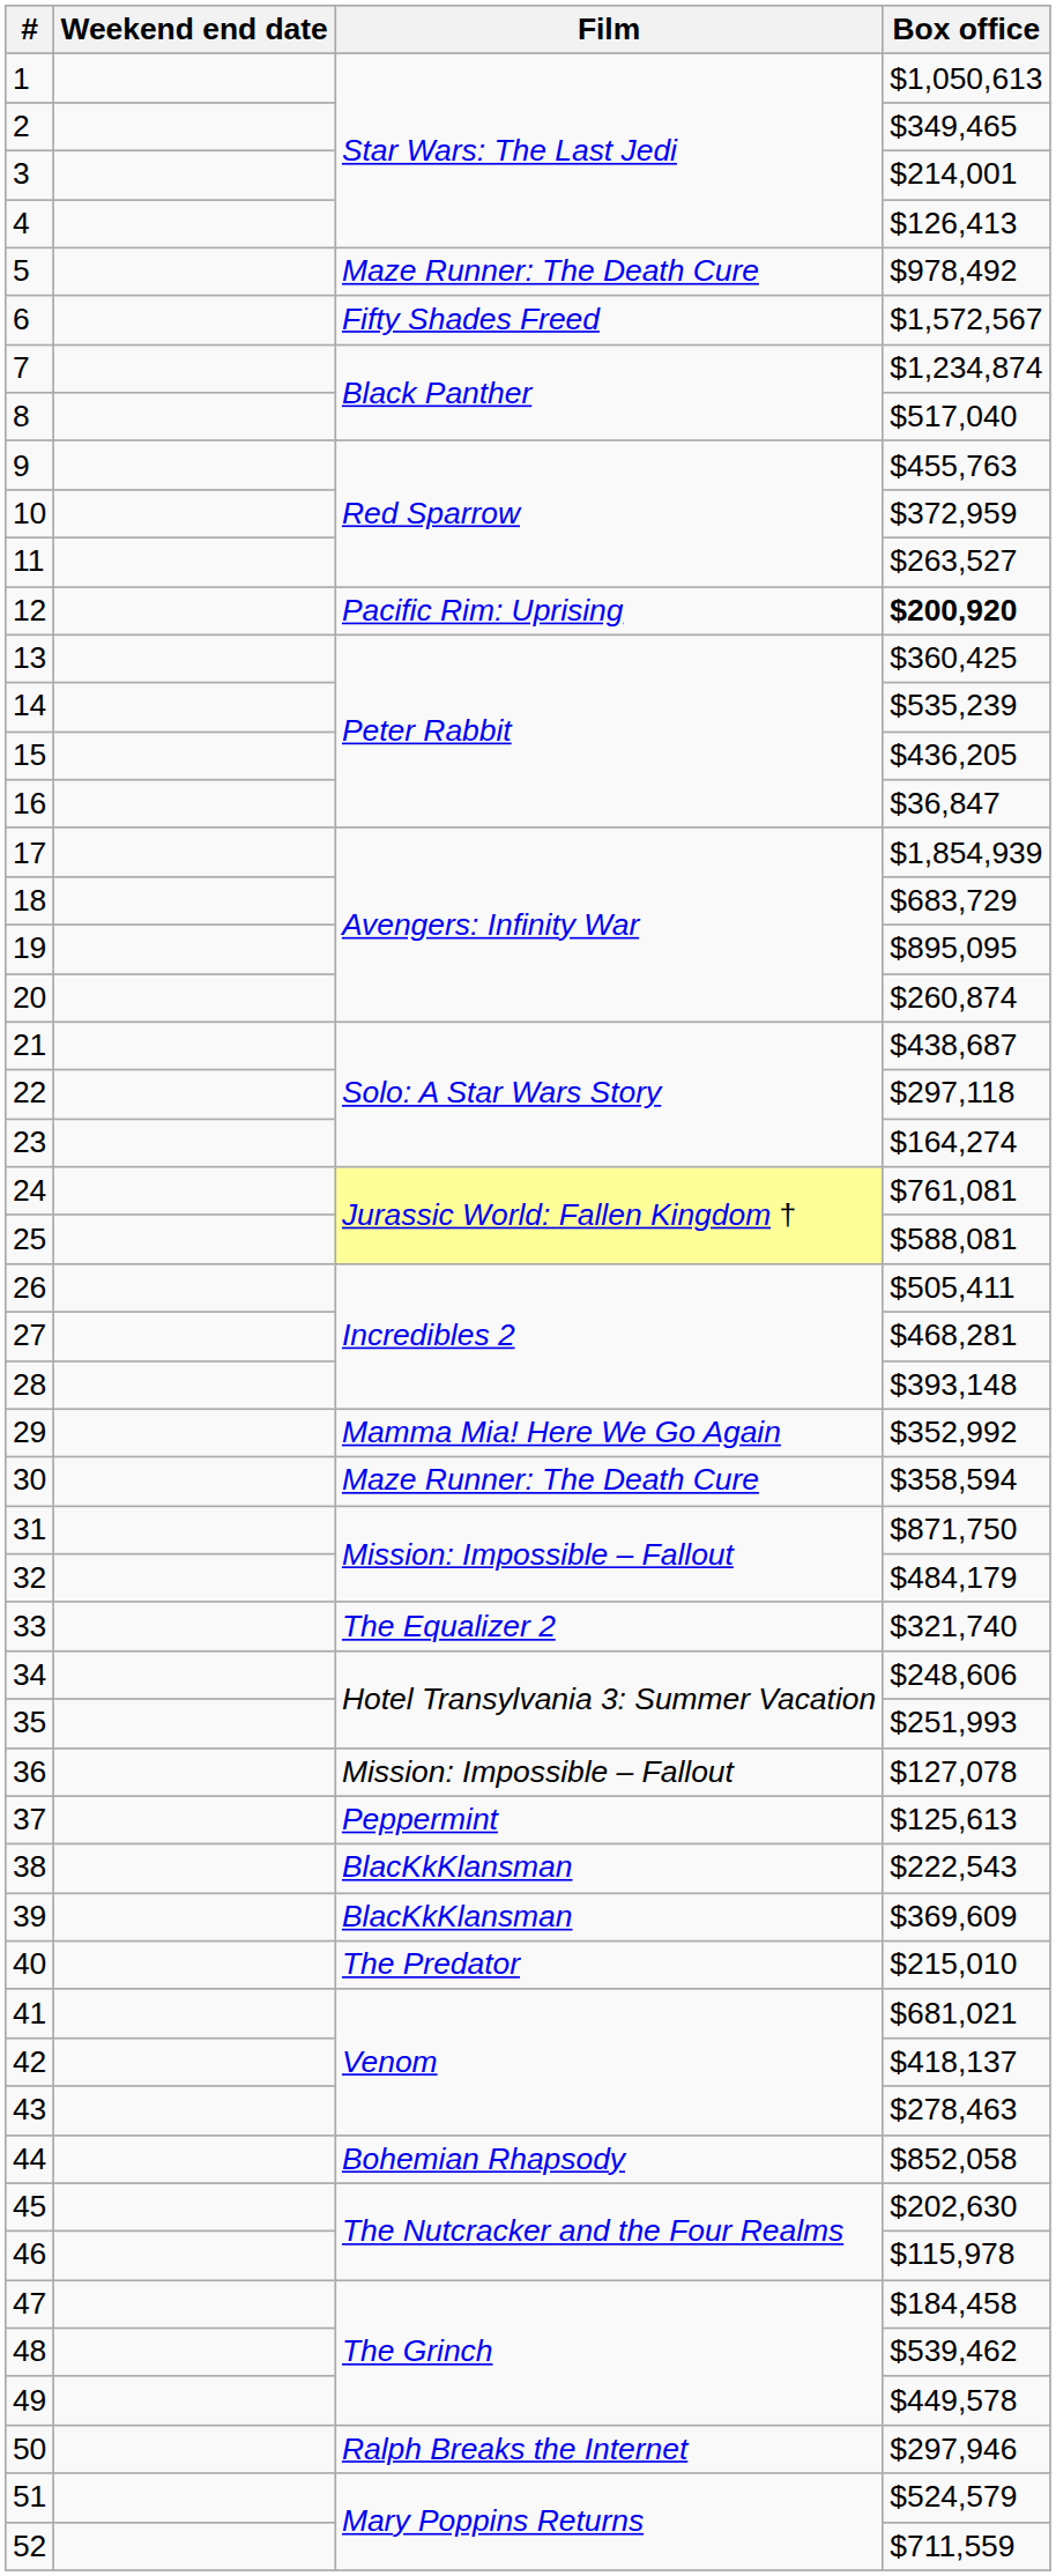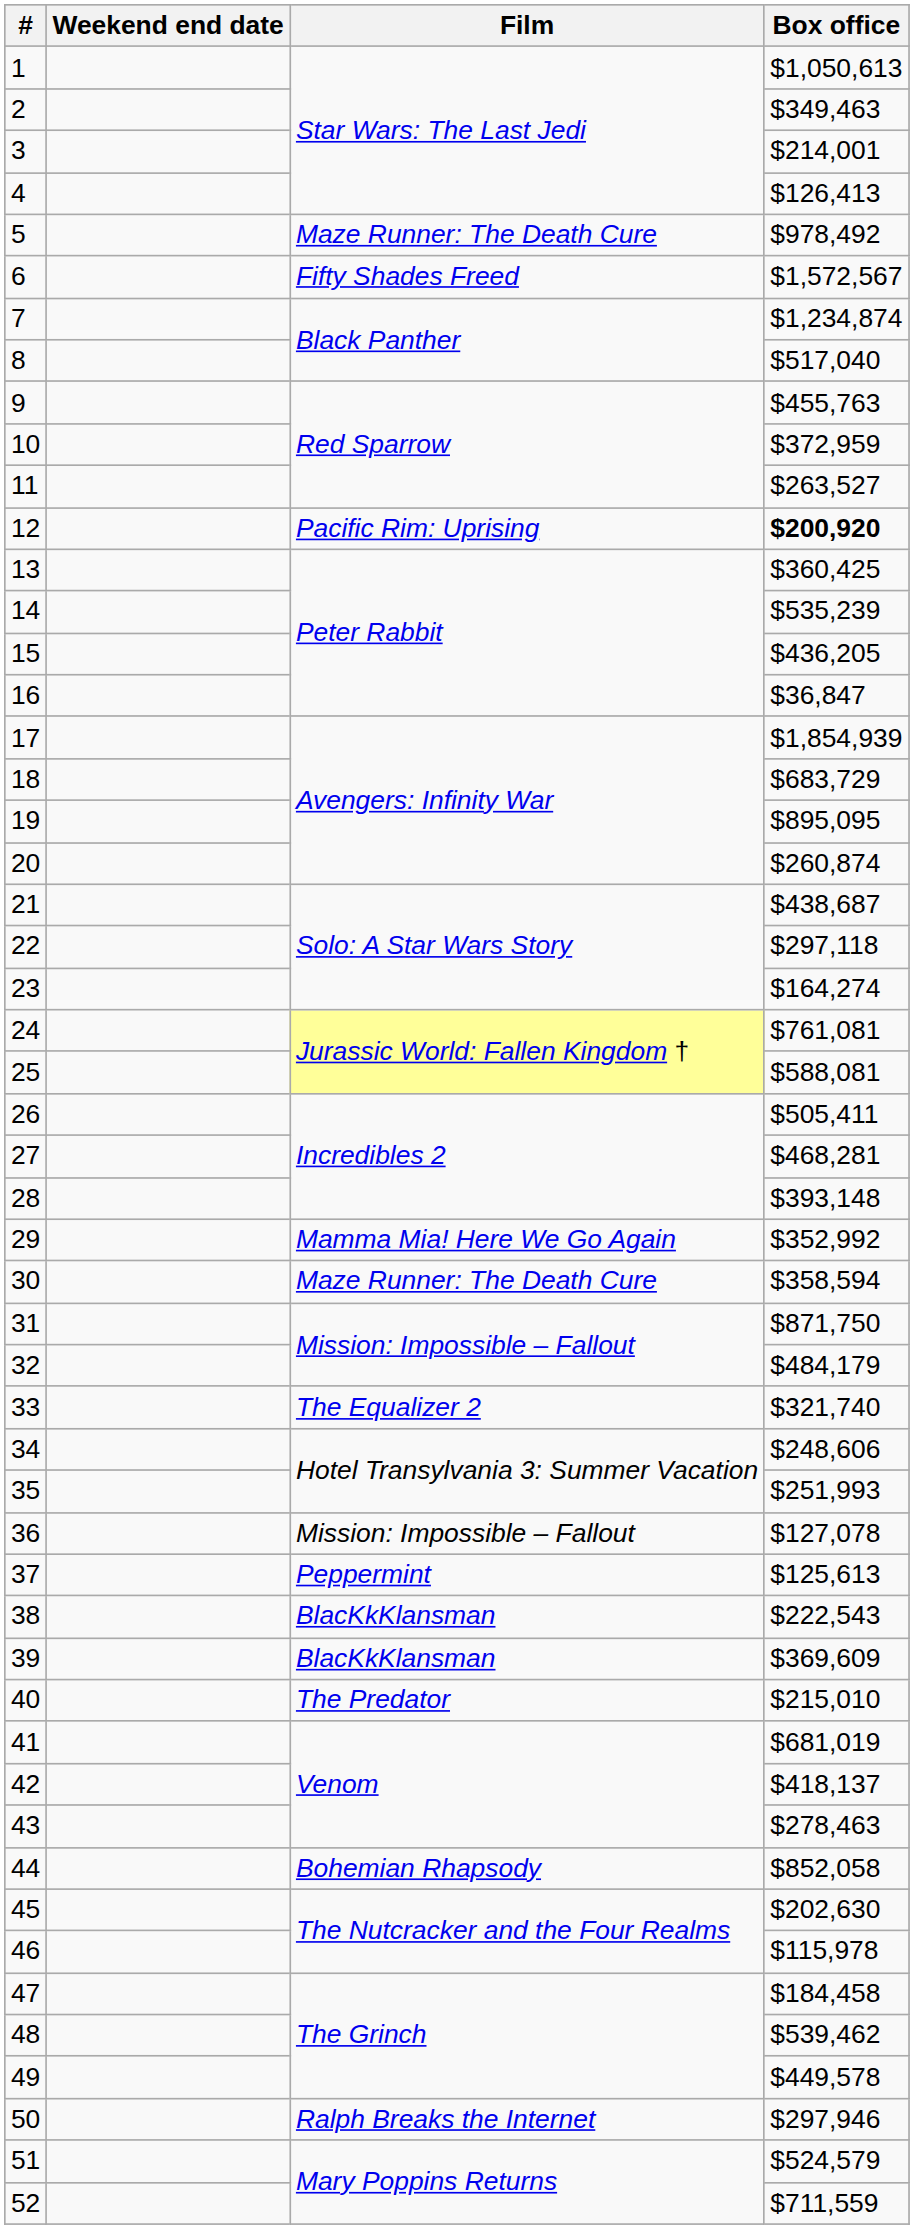 <table class="wikitable sortable">
 <tr>
 <th abbr="Week">#</th>
 <th abbr="Date">Weekend end date</th>
 <th>Film</th>
 <th>Box office</th>
 </tr>
 <tr>
 <td>1</td>
 <td></td>
 <td rowspan="4"><em><a href='#'>Star Wars: The Last Jedi</a></em></td>
 <td>$1,050,613</td>
 </tr>
 <tr>
 <td>2</td>
 <td></td>
-<td>$349,465</td>
+<td>$349,463</td>
 </tr>
 <tr>
 <td>3</td>
 <td></td>
 <td>$214,001</td>
 </tr>
 <tr>
 <td>4</td>
 <td></td>
 <td>$126,413</td>
 </tr>
 <tr>
 <td>5</td>
 <td></td>
 <td><em><a href='#'>Maze Runner: The Death Cure</a></em></td>
 <td>$978,492</td>
 </tr>
 <tr>
 <td>6</td>
 <td></td>
 <td><em><a href='#'>Fifty Shades Freed</a></em></td>
 <td>$1,572,567</td>
 </tr>
 <tr>
 <td>7</td>
 <td></td>
 <td rowspan="2"><em><a href='#'>Black Panther</a></em></td>
 <td>$1,234,874</td>
 </tr>
 <tr>
 <td>8</td>
 <td></td>
 <td>$517,040</td>
 </tr>
 <tr>
 <td>9</td>
 <td></td>
 <td rowspan="3"><em><a href='#'>Red Sparrow</a></em></td>
 <td>$455,763</td>
 </tr>
 <tr>
 <td>10</td>
 <td></td>
 <td>$372,959</td>
 </tr>
 <tr>
 <td>11</td>
 <td></td>
 <td>$263,527</td>
 </tr>
 <tr>
 <td>12</td>
 <td></td>
 <td><em><a href='#'>Pacific Rim: Uprising</a></em></td>
 <td><strong>$200,920</strong></td>
 </tr>
 <tr>
 <td>13</td>
 <td></td>
 <td rowspan="4"><em><a href='#'>Peter Rabbit</a></em></td>
 <td>$360,425</td>
 </tr>
 <tr>
 <td>14</td>
 <td></td>
 <td>$535,239</td>
 </tr>
 <tr>
 <td>15</td>
 <td></td>
 <td>$436,205</td>
 </tr>
 <tr>
 <td>16</td>
 <td></td>
 <td>$36,847</td>
 </tr>
 <tr>
 <td>17</td>
 <td></td>
 <td rowspan="4"><em><a href='#'>Avengers: Infinity War</a></em></td>
 <td>$1,854,939</td>
 </tr>
 <tr>
 <td>18</td>
 <td></td>
 <td>$683,729</td>
 </tr>
 <tr>
 <td>19</td>
 <td></td>
 <td>$895,095</td>
 </tr>
 <tr>
 <td>20</td>
 <td></td>
 <td>$260,874</td>
 </tr>
 <tr>
 <td>21</td>
 <td></td>
 <td rowspan="3"><em><a href='#'>Solo: A Star Wars Story</a></em></td>
 <td>$438,687</td>
 </tr>
 <tr>
 <td>22</td>
 <td></td>
 <td>$297,118</td>
 </tr>
 <tr>
 <td>23</td>
 <td></td>
 <td>$164,274</td>
 </tr>
 <tr>
 <td>24</td>
 <td></td>
 <td rowspan="2" style="background-color:#FFFF99"><em><a href='#'>Jurassic World: Fallen Kingdom</a></em> †</td>
 <td>$761,081</td>
 </tr>
 <tr>
 <td>25</td>
 <td></td>
 <td>$588,081</td>
 </tr>
 <tr>
 <td>26</td>
 <td></td>
 <td rowspan="3"><em><a href='#'>Incredibles 2</a></em></td>
 <td>$505,411</td>
 </tr>
 <tr>
 <td>27</td>
 <td></td>
 <td>$468,281</td>
 </tr>
 <tr>
 <td>28</td>
 <td></td>
 <td>$393,148</td>
 </tr>
 <tr>
 <td>29</td>
 <td></td>
 <td><em><a href='#'>Mamma Mia! Here We Go Again</a></em></td>
 <td>$352,992</td>
 </tr>
 <tr>
 <td>30</td>
 <td></td>
 <td><em><a href='#'>Maze Runner: The Death Cure</a></em></td>
 <td>$358,594</td>
 </tr>
 <tr>
 <td>31</td>
 <td></td>
 <td rowspan="2"><em><a href='#'>Mission: Impossible – Fallout</a></em></td>
 <td>$871,750</td>
 </tr>
 <tr>
 <td>32</td>
 <td></td>
 <td>$484,179</td>
 </tr>
 <tr>
 <td>33</td>
 <td></td>
 <td><em><a href='#'>The Equalizer 2</a></em></td>
 <td>$321,740</td>
 </tr>
 <tr>
 <td>34</td>
 <td></td>
 <td rowspan="2"><em>Hotel Transylvania 3: Summer Vacation</em></td>
 <td>$248,606</td>
 </tr>
 <tr>
 <td>35</td>
 <td></td>
 <td>$251,993</td>
 </tr>
 <tr>
 <td>36</td>
 <td></td>
 <td><em>Mission: Impossible – Fallout</em></td>
 <td>$127,078</td>
 </tr>
 <tr>
 <td>37</td>
 <td></td>
 <td><em><a href='#'>Peppermint</a></em></td>
 <td>$125,613</td>
 </tr>
 <tr>
 <td>38</td>
 <td></td>
 <td><em><a href='#'>BlacKkKlansman</a></em></td>
 <td>$222,543</td>
 </tr>
 <tr>
 <td>39</td>
 <td></td>
 <td><em><a href='#'>BlacKkKlansman</a></em></td>
 <td>$369,609</td>
 </tr>
 <tr>
 <td>40</td>
 <td></td>
 <td><em><a href='#'>The Predator</a></em></td>
 <td>$215,010</td>
 </tr>
 <tr>
 <td>41</td>
 <td></td>
 <td rowspan="3"><em><a href='#'>Venom</a></em></td>
-<td>$681,021</td>
+<td>$681,019</td>
 </tr>
 <tr>
 <td>42</td>
 <td></td>
 <td>$418,137</td>
 </tr>
 <tr>
 <td>43</td>
 <td></td>
 <td>$278,463</td>
 </tr>
 <tr>
 <td>44</td>
 <td></td>
 <td><em><a href='#'>Bohemian Rhapsody</a></em></td>
 <td>$852,058</td>
 </tr>
 <tr>
 <td>45</td>
 <td></td>
 <td rowspan="2"><em><a href='#'>The Nutcracker and the Four Realms</a></em></td>
 <td>$202,630</td>
 </tr>
 <tr>
 <td>46</td>
 <td></td>
 <td>$115,978</td>
 </tr>
 <tr>
 <td>47</td>
 <td></td>
 <td rowspan="3"><em><a href='#'>The Grinch</a></em></td>
 <td>$184,458</td>
 </tr>
 <tr>
 <td>48</td>
 <td></td>
 <td>$539,462</td>
 </tr>
 <tr>
 <td>49</td>
 <td></td>
 <td>$449,578</td>
 </tr>
 <tr>
 <td>50</td>
 <td></td>
 <td><em><a href='#'>Ralph Breaks the Internet</a></em></td>
 <td>$297,946</td>
 </tr>
 <tr>
 <td>51</td>
 <td></td>
 <td rowspan="2"><em><a href='#'>Mary Poppins Returns</a></em></td>
 <td>$524,579</td>
 </tr>
 <tr>
 <td>52</td>
 <td></td>
 <td>$711,559</td>
 </tr>
 </table>
